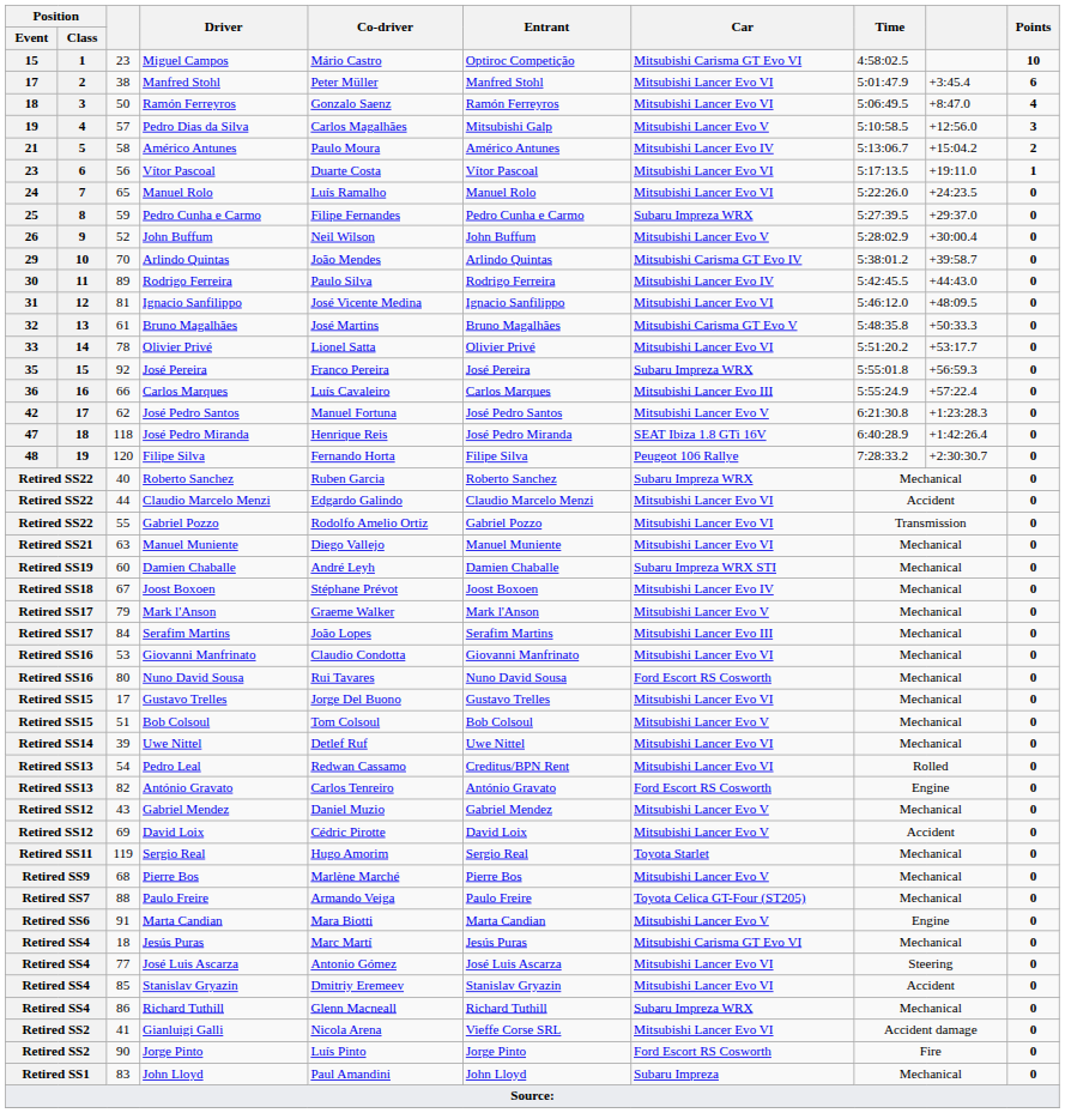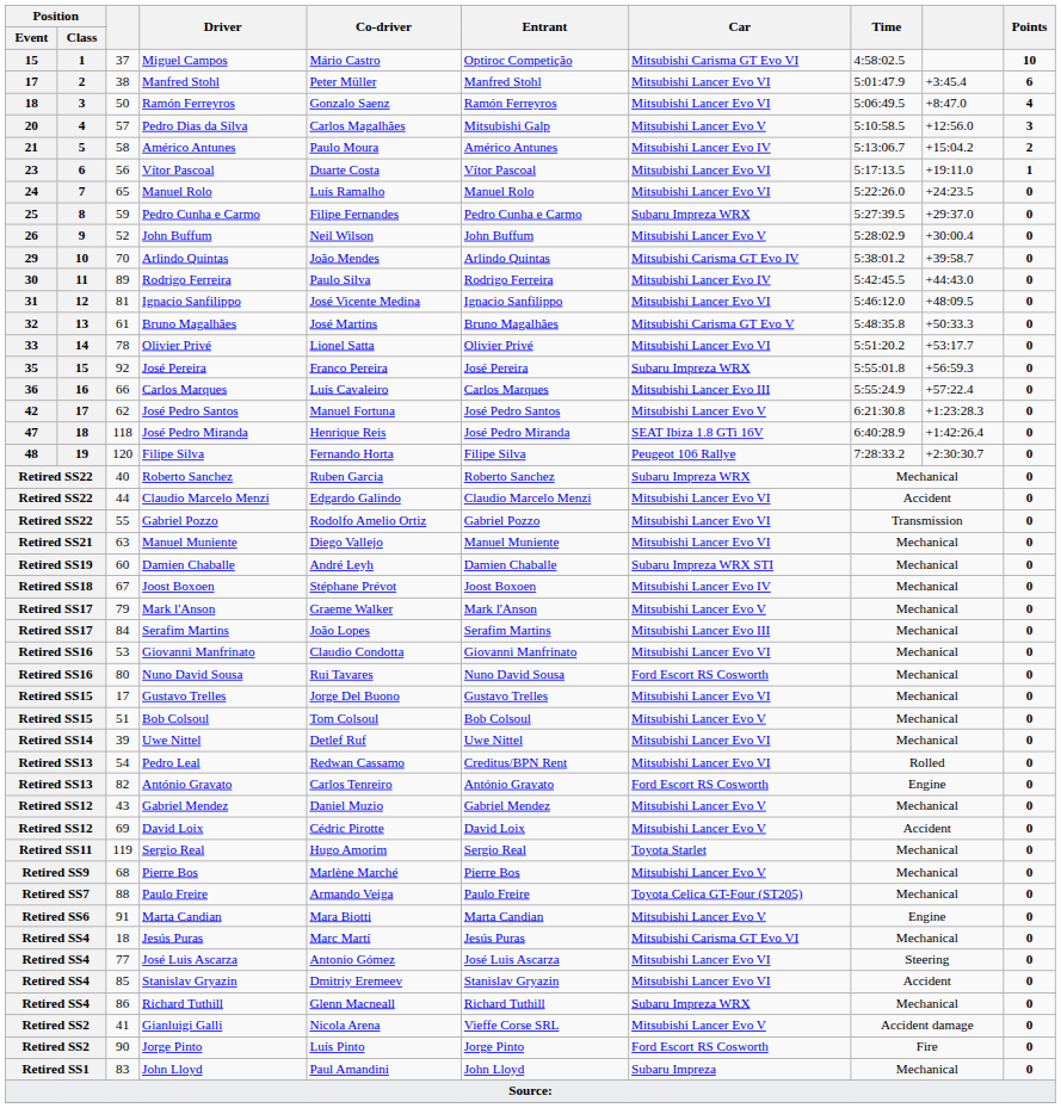 <table class="wikitable" width=85% style="font-size: 85%;">
 <tr>
 <th colspan="2">Position</th>
 <th rowspan="2"></th>
 <th rowspan="2">Driver</th>
 <th rowspan="2">Co-driver</th>
 <th rowspan="2">Entrant</th>
 <th rowspan="2">Car</th>
 <th rowspan="2">Time</th>
 <th rowspan="2"></th>
 <th rowspan="2">Points</th>
 </tr>
 <tr>
 <th>Event</th>
 <th>Class</th>
 </tr>
 <tr>
 <th>15</th>
 <th>1</th>
-<td align="center">23</td>
+<td align="center">37</td>
 <td> <a href='#'>Miguel Campos</a></td>
 <td> <a href='#'>Mário Castro</a></td>
 <td> <a href='#'>Optiroc Competição</a></td>
 <td><a href='#'>Mitsubishi Carisma GT Evo VI</a></td>
 <td>4:58:02.5</td>
 <td></td>
 <td align="center"><strong>10</strong></td>
 </tr>
 <tr>
 <th>17</th>
 <th>2</th>
 <td align="center">38</td>
 <td> <a href='#'>Manfred Stohl</a></td>
 <td> <a href='#'>Peter Müller</a></td>
 <td> <a href='#'>Manfred Stohl</a></td>
 <td><a href='#'>Mitsubishi Lancer Evo VI</a></td>
 <td>5:01:47.9</td>
 <td>+3:45.4</td>
 <td align="center"><strong>6</strong></td>
 </tr>
 <tr>
 <th>18</th>
 <th>3</th>
 <td align="center">50</td>
 <td> <a href='#'>Ramón Ferreyros</a></td>
 <td> <a href='#'>Gonzalo Saenz</a></td>
 <td> <a href='#'>Ramón Ferreyros</a></td>
 <td><a href='#'>Mitsubishi Lancer Evo VI</a></td>
 <td>5:06:49.5</td>
 <td>+8:47.0</td>
 <td align="center"><strong>4</strong></td>
 </tr>
 <tr>
-<th>19</th>
+<th>20</th>
 <th>4</th>
 <td align="center">57</td>
 <td> <a href='#'>Pedro Dias da Silva</a></td>
 <td> <a href='#'>Carlos Magalhães</a></td>
 <td> <a href='#'>Mitsubishi Galp</a></td>
 <td><a href='#'>Mitsubishi Lancer Evo V</a></td>
 <td>5:10:58.5</td>
 <td>+12:56.0</td>
 <td align="center"><strong>3</strong></td>
 </tr>
 <tr>
 <th>21</th>
 <th>5</th>
 <td align="center">58</td>
 <td> <a href='#'>Américo Antunes</a></td>
 <td> <a href='#'>Paulo Moura</a></td>
 <td> <a href='#'>Américo Antunes</a></td>
 <td><a href='#'>Mitsubishi Lancer Evo IV</a></td>
 <td>5:13:06.7</td>
 <td>+15:04.2</td>
 <td align="center"><strong>2</strong></td>
 </tr>
 <tr>
 <th>23</th>
 <th>6</th>
 <td align="center">56</td>
 <td> <a href='#'>Vítor Pascoal</a></td>
 <td> <a href='#'>Duarte Costa</a></td>
 <td> <a href='#'>Vítor Pascoal</a></td>
 <td><a href='#'>Mitsubishi Lancer Evo VI</a></td>
 <td>5:17:13.5</td>
 <td>+19:11.0</td>
 <td align="center"><strong>1</strong></td>
 </tr>
 <tr>
 <th>24</th>
 <th>7</th>
 <td align="center">65</td>
 <td> <a href='#'>Manuel Rolo</a></td>
 <td> <a href='#'>Luís Ramalho</a></td>
 <td> <a href='#'>Manuel Rolo</a></td>
 <td><a href='#'>Mitsubishi Lancer Evo VI</a></td>
 <td>5:22:26.0</td>
 <td>+24:23.5</td>
 <td align="center"><strong>0</strong></td>
 </tr>
 <tr>
 <th>25</th>
 <th>8</th>
 <td align="center">59</td>
 <td> <a href='#'>Pedro Cunha e Carmo</a></td>
 <td> <a href='#'>Filipe Fernandes</a></td>
 <td> <a href='#'>Pedro Cunha e Carmo</a></td>
 <td><a href='#'>Subaru Impreza WRX</a></td>
 <td>5:27:39.5</td>
 <td>+29:37.0</td>
 <td align="center"><strong>0</strong></td>
 </tr>
 <tr>
 <th>26</th>
 <th>9</th>
 <td align="center">52</td>
 <td> <a href='#'>John Buffum</a></td>
 <td> <a href='#'>Neil Wilson</a></td>
 <td> <a href='#'>John Buffum</a></td>
 <td><a href='#'>Mitsubishi Lancer Evo V</a></td>
 <td>5:28:02.9</td>
 <td>+30:00.4</td>
 <td align="center"><strong>0</strong></td>
 </tr>
 <tr>
 <th>29</th>
 <th>10</th>
 <td align="center">70</td>
 <td> <a href='#'>Arlindo Quintas</a></td>
 <td> <a href='#'>João Mendes</a></td>
 <td> <a href='#'>Arlindo Quintas</a></td>
 <td><a href='#'>Mitsubishi Carisma GT Evo IV</a></td>
 <td>5:38:01.2</td>
 <td>+39:58.7</td>
 <td align="center"><strong>0</strong></td>
 </tr>
 <tr>
 <th>30</th>
 <th>11</th>
 <td align="center">89</td>
 <td> <a href='#'>Rodrigo Ferreira</a></td>
 <td> <a href='#'>Paulo Silva</a></td>
 <td> <a href='#'>Rodrigo Ferreira</a></td>
 <td><a href='#'>Mitsubishi Lancer Evo IV</a></td>
 <td>5:42:45.5</td>
 <td>+44:43.0</td>
 <td align="center"><strong>0</strong></td>
 </tr>
 <tr>
 <th>31</th>
 <th>12</th>
 <td align="center">81</td>
 <td> <a href='#'>Ignacio Sanfilippo</a></td>
 <td> <a href='#'>José Vicente Medina</a></td>
 <td> <a href='#'>Ignacio Sanfilippo</a></td>
 <td><a href='#'>Mitsubishi Lancer Evo VI</a></td>
 <td>5:46:12.0</td>
 <td>+48:09.5</td>
 <td align="center"><strong>0</strong></td>
 </tr>
 <tr>
 <th>32</th>
 <th>13</th>
 <td align="center">61</td>
 <td> <a href='#'>Bruno Magalhães</a></td>
 <td> <a href='#'>José Martins</a></td>
 <td> <a href='#'>Bruno Magalhães</a></td>
 <td><a href='#'>Mitsubishi Carisma GT Evo V</a></td>
 <td>5:48:35.8</td>
 <td>+50:33.3</td>
 <td align="center"><strong>0</strong></td>
 </tr>
 <tr>
 <th>33</th>
 <th>14</th>
 <td align="center">78</td>
 <td> <a href='#'>Olivier Privé</a></td>
 <td> <a href='#'>Lionel Satta</a></td>
 <td> <a href='#'>Olivier Privé</a></td>
 <td><a href='#'>Mitsubishi Lancer Evo VI</a></td>
 <td>5:51:20.2</td>
 <td>+53:17.7</td>
 <td align="center"><strong>0</strong></td>
 </tr>
 <tr>
 <th>35</th>
 <th>15</th>
 <td align="center">92</td>
 <td> <a href='#'>José Pereira</a></td>
 <td> <a href='#'>Franco Pereira</a></td>
 <td> <a href='#'>José Pereira</a></td>
 <td><a href='#'>Subaru Impreza WRX</a></td>
 <td>5:55:01.8</td>
 <td>+56:59.3</td>
 <td align="center"><strong>0</strong></td>
 </tr>
 <tr>
 <th>36</th>
 <th>16</th>
 <td align="center">66</td>
 <td> <a href='#'>Carlos Marques</a></td>
 <td> <a href='#'>Luís Cavaleiro</a></td>
 <td> <a href='#'>Carlos Marques</a></td>
 <td><a href='#'>Mitsubishi Lancer Evo III</a></td>
 <td>5:55:24.9</td>
 <td>+57:22.4</td>
 <td align="center"><strong>0</strong></td>
 </tr>
 <tr>
 <th>42</th>
 <th>17</th>
 <td align="center">62</td>
 <td> <a href='#'>José Pedro Santos</a></td>
 <td> <a href='#'>Manuel Fortuna</a></td>
 <td> <a href='#'>José Pedro Santos</a></td>
 <td><a href='#'>Mitsubishi Lancer Evo V</a></td>
 <td>6:21:30.8</td>
 <td>+1:23:28.3</td>
 <td align="center"><strong>0</strong></td>
 </tr>
 <tr>
 <th>47</th>
 <th>18</th>
 <td align="center">118</td>
 <td> <a href='#'>José Pedro Miranda</a></td>
 <td> <a href='#'>Henrique Reis</a></td>
 <td> <a href='#'>José Pedro Miranda</a></td>
 <td><a href='#'>SEAT Ibiza 1.8 GTi 16V</a></td>
 <td>6:40:28.9</td>
 <td>+1:42:26.4</td>
 <td align="center"><strong>0</strong></td>
 </tr>
 <tr>
 <th>48</th>
 <th>19</th>
 <td align="center">120</td>
 <td> <a href='#'>Filipe Silva</a></td>
 <td> <a href='#'>Fernando Horta</a></td>
 <td> <a href='#'>Filipe Silva</a></td>
 <td><a href='#'>Peugeot 106 Rallye</a></td>
 <td>7:28:33.2</td>
 <td>+2:30:30.7</td>
 <td align="center"><strong>0</strong></td>
 </tr>
 <tr>
 <th colspan="2">Retired SS22</th>
 <td align="center">40</td>
 <td> <a href='#'>Roberto Sanchez</a></td>
 <td> <a href='#'>Ruben Garcia</a></td>
 <td> <a href='#'>Roberto Sanchez</a></td>
 <td><a href='#'>Subaru Impreza WRX</a></td>
 <td align="center" colspan="2">Mechanical</td>
 <td align="center"><strong>0</strong></td>
 </tr>
 <tr>
 <th colspan="2">Retired SS22</th>
 <td align="center">44</td>
 <td> <a href='#'>Claudio Marcelo Menzi</a></td>
 <td> <a href='#'>Edgardo Galindo</a></td>
 <td> <a href='#'>Claudio Marcelo Menzi</a></td>
 <td><a href='#'>Mitsubishi Lancer Evo VI</a></td>
 <td align="center" colspan="2">Accident</td>
 <td align="center"><strong>0</strong></td>
 </tr>
 <tr>
 <th colspan="2">Retired SS22</th>
 <td align="center">55</td>
 <td> <a href='#'>Gabriel Pozzo</a></td>
 <td> <a href='#'>Rodolfo Amelio Ortiz</a></td>
 <td> <a href='#'>Gabriel Pozzo</a></td>
 <td><a href='#'>Mitsubishi Lancer Evo VI</a></td>
 <td align="center" colspan="2">Transmission</td>
 <td align="center"><strong>0</strong></td>
 </tr>
 <tr>
 <th colspan="2">Retired SS21</th>
 <td align="center">63</td>
 <td> <a href='#'>Manuel Muniente</a></td>
 <td> <a href='#'>Diego Vallejo</a></td>
 <td> <a href='#'>Manuel Muniente</a></td>
 <td><a href='#'>Mitsubishi Lancer Evo VI</a></td>
 <td align="center" colspan="2">Mechanical</td>
 <td align="center"><strong>0</strong></td>
 </tr>
 <tr>
 <th colspan="2">Retired SS19</th>
 <td align="center">60</td>
 <td> <a href='#'>Damien Chaballe</a></td>
 <td> <a href='#'>André Leyh</a></td>
 <td> <a href='#'>Damien Chaballe</a></td>
 <td><a href='#'>Subaru Impreza WRX STI</a></td>
 <td align="center" colspan="2">Mechanical</td>
 <td align="center"><strong>0</strong></td>
 </tr>
 <tr>
 <th colspan="2">Retired SS18</th>
 <td align="center">67</td>
 <td> <a href='#'>Joost Boxoen</a></td>
 <td> <a href='#'>Stéphane Prévot</a></td>
 <td> <a href='#'>Joost Boxoen</a></td>
 <td><a href='#'>Mitsubishi Lancer Evo IV</a></td>
 <td align="center" colspan="2">Mechanical</td>
 <td align="center"><strong>0</strong></td>
 </tr>
 <tr>
 <th colspan="2">Retired SS17</th>
 <td align="center">79</td>
 <td> <a href='#'>Mark l'Anson</a></td>
 <td> <a href='#'>Graeme Walker</a></td>
 <td> <a href='#'>Mark l'Anson</a></td>
 <td><a href='#'>Mitsubishi Lancer Evo V</a></td>
 <td align="center" colspan="2">Mechanical</td>
 <td align="center"><strong>0</strong></td>
 </tr>
 <tr>
 <th colspan="2">Retired SS17</th>
 <td align="center">84</td>
 <td> <a href='#'>Serafim Martins</a></td>
 <td> <a href='#'>João Lopes</a></td>
 <td> <a href='#'>Serafim Martins</a></td>
 <td><a href='#'>Mitsubishi Lancer Evo III</a></td>
 <td align="center" colspan="2">Mechanical</td>
 <td align="center"><strong>0</strong></td>
 </tr>
 <tr>
 <th colspan="2">Retired SS16</th>
 <td align="center">53</td>
 <td> <a href='#'>Giovanni Manfrinato</a></td>
 <td> <a href='#'>Claudio Condotta</a></td>
 <td> <a href='#'>Giovanni Manfrinato</a></td>
 <td><a href='#'>Mitsubishi Lancer Evo VI</a></td>
 <td align="center" colspan="2">Mechanical</td>
 <td align="center"><strong>0</strong></td>
 </tr>
 <tr>
 <th colspan="2">Retired SS16</th>
 <td align="center">80</td>
 <td> <a href='#'>Nuno David Sousa</a></td>
 <td> <a href='#'>Rui Tavares</a></td>
 <td> <a href='#'>Nuno David Sousa</a></td>
 <td><a href='#'>Ford Escort RS Cosworth</a></td>
 <td align="center" colspan="2">Mechanical</td>
 <td align="center"><strong>0</strong></td>
 </tr>
 <tr>
 <th colspan="2">Retired SS15</th>
 <td align="center">17</td>
 <td> <a href='#'>Gustavo Trelles</a></td>
 <td> <a href='#'>Jorge Del Buono</a></td>
 <td> <a href='#'>Gustavo Trelles</a></td>
 <td><a href='#'>Mitsubishi Lancer Evo VI</a></td>
 <td align="center" colspan="2">Mechanical</td>
 <td align="center"><strong>0</strong></td>
 </tr>
 <tr>
 <th colspan="2">Retired SS15</th>
 <td align="center">51</td>
 <td> <a href='#'>Bob Colsoul</a></td>
 <td> <a href='#'>Tom Colsoul</a></td>
 <td> <a href='#'>Bob Colsoul</a></td>
 <td><a href='#'>Mitsubishi Lancer Evo V</a></td>
 <td align="center" colspan="2">Mechanical</td>
 <td align="center"><strong>0</strong></td>
 </tr>
 <tr>
 <th colspan="2">Retired SS14</th>
 <td align="center">39</td>
 <td> <a href='#'>Uwe Nittel</a></td>
 <td> <a href='#'>Detlef Ruf</a></td>
 <td> <a href='#'>Uwe Nittel</a></td>
 <td><a href='#'>Mitsubishi Lancer Evo VI</a></td>
 <td align="center" colspan="2">Mechanical</td>
 <td align="center"><strong>0</strong></td>
 </tr>
 <tr>
 <th colspan="2">Retired SS13</th>
 <td align="center">54</td>
 <td> <a href='#'>Pedro Leal</a></td>
 <td> <a href='#'>Redwan Cassamo</a></td>
 <td> <a href='#'>Creditus/BPN Rent</a></td>
 <td><a href='#'>Mitsubishi Lancer Evo VI</a></td>
 <td align="center" colspan="2">Rolled</td>
 <td align="center"><strong>0</strong></td>
 </tr>
 <tr>
 <th colspan="2">Retired SS13</th>
 <td align="center">82</td>
 <td> <a href='#'>António Gravato</a></td>
 <td> <a href='#'>Carlos Tenreiro</a></td>
 <td> <a href='#'>António Gravato</a></td>
 <td><a href='#'>Ford Escort RS Cosworth</a></td>
 <td align="center" colspan="2">Engine</td>
 <td align="center"><strong>0</strong></td>
 </tr>
 <tr>
 <th colspan="2">Retired SS12</th>
 <td align="center">43</td>
 <td> <a href='#'>Gabriel Mendez</a></td>
 <td> <a href='#'>Daniel Muzio</a></td>
 <td> <a href='#'>Gabriel Mendez</a></td>
 <td><a href='#'>Mitsubishi Lancer Evo V</a></td>
 <td align="center" colspan="2">Mechanical</td>
 <td align="center"><strong>0</strong></td>
 </tr>
 <tr>
 <th colspan="2">Retired SS12</th>
 <td align="center">69</td>
 <td> <a href='#'>David Loix</a></td>
 <td> <a href='#'>Cédric Pirotte</a></td>
 <td> <a href='#'>David Loix</a></td>
 <td><a href='#'>Mitsubishi Lancer Evo V</a></td>
 <td align="center" colspan="2">Accident</td>
 <td align="center"><strong>0</strong></td>
 </tr>
 <tr>
 <th colspan="2">Retired SS11</th>
 <td align="center">119</td>
 <td> <a href='#'>Sergio Real</a></td>
 <td> <a href='#'>Hugo Amorim</a></td>
 <td> <a href='#'>Sergio Real</a></td>
 <td><a href='#'>Toyota Starlet</a></td>
 <td align="center" colspan="2">Mechanical</td>
 <td align="center"><strong>0</strong></td>
 </tr>
 <tr>
 <th colspan="2">Retired SS9</th>
 <td align="center">68</td>
 <td> <a href='#'>Pierre Bos</a></td>
 <td> <a href='#'>Marlène Marché</a></td>
 <td> <a href='#'>Pierre Bos</a></td>
 <td><a href='#'>Mitsubishi Lancer Evo V</a></td>
 <td align="center" colspan="2">Mechanical</td>
 <td align="center"><strong>0</strong></td>
 </tr>
 <tr>
 <th colspan="2">Retired SS7</th>
 <td align="center">88</td>
 <td> <a href='#'>Paulo Freire</a></td>
 <td> <a href='#'>Armando Veiga</a></td>
 <td> <a href='#'>Paulo Freire</a></td>
 <td><a href='#'>Toyota Celica GT-Four (ST205)</a></td>
 <td align="center" colspan="2">Mechanical</td>
 <td align="center"><strong>0</strong></td>
 </tr>
 <tr>
 <th colspan="2">Retired SS6</th>
 <td align="center">91</td>
 <td> <a href='#'>Marta Candian</a></td>
 <td> <a href='#'>Mara Biotti</a></td>
 <td> <a href='#'>Marta Candian</a></td>
 <td><a href='#'>Mitsubishi Lancer Evo V</a></td>
 <td align="center" colspan="2">Engine</td>
 <td align="center"><strong>0</strong></td>
 </tr>
 <tr>
 <th colspan="2">Retired SS4</th>
 <td align="center">18</td>
 <td> <a href='#'>Jesús Puras</a></td>
 <td> <a href='#'>Marc Martí</a></td>
 <td> <a href='#'>Jesús Puras</a></td>
 <td><a href='#'>Mitsubishi Carisma GT Evo VI</a></td>
 <td align="center" colspan="2">Mechanical</td>
 <td align="center"><strong>0</strong></td>
 </tr>
 <tr>
 <th colspan="2">Retired SS4</th>
 <td align="center">77</td>
 <td> <a href='#'>José Luis Ascarza</a></td>
 <td> <a href='#'>Antonio Gómez</a></td>
 <td> <a href='#'>José Luis Ascarza</a></td>
 <td><a href='#'>Mitsubishi Lancer Evo VI</a></td>
 <td align="center" colspan="2">Steering</td>
 <td align="center"><strong>0</strong></td>
 </tr>
 <tr>
 <th colspan="2">Retired SS4</th>
 <td align="center">85</td>
 <td> <a href='#'>Stanislav Gryazin</a></td>
 <td> <a href='#'>Dmitriy Eremeev</a></td>
 <td> <a href='#'>Stanislav Gryazin</a></td>
 <td><a href='#'>Mitsubishi Lancer Evo VI</a></td>
 <td align="center" colspan="2">Accident</td>
 <td align="center"><strong>0</strong></td>
 </tr>
 <tr>
 <th colspan="2">Retired SS4</th>
 <td align="center">86</td>
 <td> <a href='#'>Richard Tuthill</a></td>
 <td> <a href='#'>Glenn Macneall</a></td>
 <td> <a href='#'>Richard Tuthill</a></td>
 <td><a href='#'>Subaru Impreza WRX</a></td>
 <td align="center" colspan="2">Mechanical</td>
 <td align="center"><strong>0</strong></td>
 </tr>
 <tr>
 <th colspan="2">Retired SS2</th>
 <td align="center">41</td>
 <td> <a href='#'>Gianluigi Galli</a></td>
 <td> <a href='#'>Nicola Arena</a></td>
 <td> <a href='#'>Vieffe Corse SRL</a></td>
-<td><a href='#'>Mitsubishi Lancer Evo VI</a></td>
+<td><a href='#'>Mitsubishi Lancer Evo V</a></td>
 <td align="center" colspan="2">Accident damage</td>
 <td align="center"><strong>0</strong></td>
 </tr>
 <tr>
 <th colspan="2">Retired SS2</th>
 <td align="center">90</td>
 <td> <a href='#'>Jorge Pinto</a></td>
 <td> <a href='#'>Luís Pinto</a></td>
 <td> <a href='#'>Jorge Pinto</a></td>
 <td><a href='#'>Ford Escort RS Cosworth</a></td>
 <td align="center" colspan="2">Fire</td>
 <td align="center"><strong>0</strong></td>
 </tr>
 <tr>
 <th colspan="2">Retired SS1</th>
 <td align="center">83</td>
 <td> <a href='#'>John Lloyd</a></td>
 <td> <a href='#'>Paul Amandini</a></td>
 <td> <a href='#'>John Lloyd</a></td>
 <td><a href='#'>Subaru Impreza</a></td>
 <td align="center" colspan="2">Mechanical</td>
 <td align="center"><strong>0</strong></td>
 </tr>
 <tr>
 <td style="background-color:#EAECF0; text-align:center" colspan="10"><strong>Source:</strong></td>
 </tr>
 <tr>
 </tr>
 </table>
